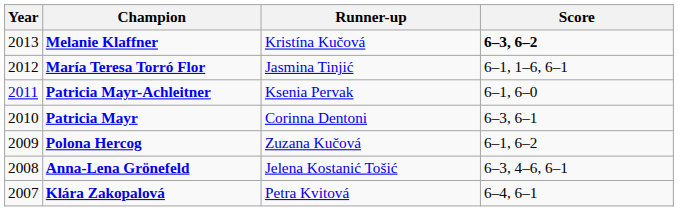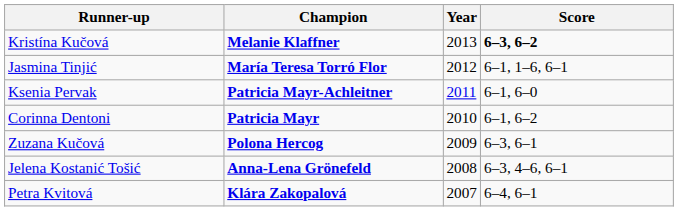 <table class="wikitable" style="font-size:90%">
 <tr>
+<th width="200">Runner-up</th>
+<th width="200">Champion</th>
 <th>Year</th>
-<th width="200">Champion</th>
-<th width="200">Runner-up</th>
 <th width="175">Score</th>
 </tr>
 <tr>
+<td> <a href='#'>Kristína Kučová</a></td>
+<td> <strong><a href='#'>Melanie Klaffner</a></strong></td>
 <td>2013</td>
-<td> <strong><a href='#'>Melanie Klaffner</a></strong></td>
-<td> <a href='#'>Kristína Kučová</a></td>
 <td><strong>6–3, 6–2</strong></td>
 </tr>
 <tr>
+<td> <a href='#'>Jasmina Tinjić</a></td>
+<td> <strong><a href='#'>María Teresa Torró Flor</a></strong></td>
 <td>2012</td>
-<td> <strong><a href='#'>María Teresa Torró Flor</a></strong></td>
-<td> <a href='#'>Jasmina Tinjić</a></td>
 <td>6–1, 1–6, 6–1</td>
 </tr>
 <tr>
+<td> <a href='#'>Ksenia Pervak</a></td>
+<td> <strong><a href='#'>Patricia Mayr-Achleitner</a></strong></td>
 <td><a href='#'>2011</a></td>
-<td> <strong><a href='#'>Patricia Mayr-Achleitner</a></strong></td>
-<td> <a href='#'>Ksenia Pervak</a></td>
 <td>6–1, 6–0</td>
 </tr>
 <tr>
+<td> <a href='#'>Corinna Dentoni</a></td>
+<td> <strong><a href='#'>Patricia Mayr</a></strong></td>
 <td>2010</td>
-<td> <strong><a href='#'>Patricia Mayr</a></strong></td>
-<td> <a href='#'>Corinna Dentoni</a></td>
+<td>6–1, 6–2</td>
+</tr>
+<tr>
+<td> <a href='#'>Zuzana Kučová</a></td>
+<td> <strong><a href='#'>Polona Hercog</a></strong></td>
+<td>2009</td>
 <td>6–3, 6–1</td>
 </tr>
 <tr>
-<td>2009</td>
-<td> <strong><a href='#'>Polona Hercog</a></strong></td>
-<td> <a href='#'>Zuzana Kučová</a></td>
-<td>6–1, 6–2</td>
-</tr>
-<tr>
+<td> <a href='#'>Jelena Kostanić Tošić</a></td>
+<td> <strong><a href='#'>Anna-Lena Grönefeld</a></strong></td>
 <td>2008</td>
-<td> <strong><a href='#'>Anna-Lena Grönefeld</a></strong></td>
-<td> <a href='#'>Jelena Kostanić Tošić</a></td>
 <td>6–3, 4–6, 6–1</td>
 </tr>
 <tr>
+<td> <a href='#'>Petra Kvitová</a></td>
+<td> <strong><a href='#'>Klára Zakopalová</a></strong></td>
 <td>2007</td>
-<td> <strong><a href='#'>Klára Zakopalová</a></strong></td>
-<td> <a href='#'>Petra Kvitová</a></td>
 <td>6–4, 6–1</td>
 </tr>
 </table>
